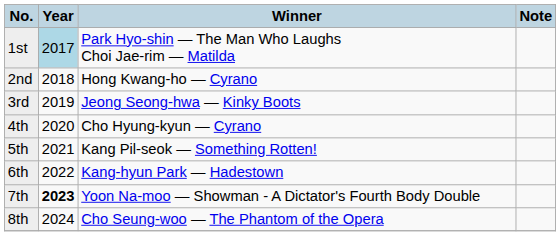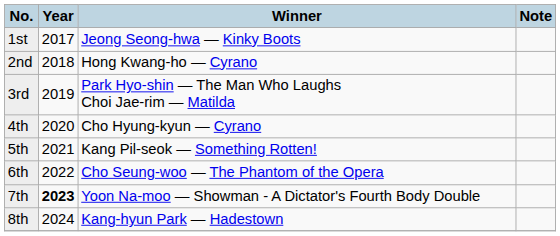 <table class="wikitable" style="width:600px">
 <tr>
 <th style="background:#BED5E1;">No.</th>
 <th style="background:#BED5E1;" width=30>Year</th>
 <th style="background:#BED5E1;">Winner</th>
 <th style="background:#BED5E1;" width=30>Note</th>
 </tr>
 <tr>
 <td style="background:#eeeeee">1st</td>
-<td style="background: lightblue;">2017</td>
-<td><a href='#'>Park Hyo-shin</a> — The Man Who Laughs<br>Choi Jae-rim — <a href='#'>Matilda</a></td>
+<td>2017</td>
+<td><a href='#'>Jeong Seong-hwa</a> — <a href='#'>Kinky Boots</a></td>
 <td></td>
 </tr>
 <tr>
 <td style="background:#eeeeee">2nd</td>
 <td>2018</td>
 <td>Hong Kwang-ho — <a href='#'>Cyrano</a></td>
 <td></td>
 </tr>
 <tr>
 <td style="background:#eeeeee">3rd</td>
 <td>2019</td>
-<td><a href='#'>Jeong Seong-hwa</a> — <a href='#'>Kinky Boots</a></td>
+<td><a href='#'>Park Hyo-shin</a> — The Man Who Laughs<br>Choi Jae-rim — <a href='#'>Matilda</a></td>
 <td></td>
 </tr>
 <tr>
 <td style="background:#eeeeee">4th</td>
 <td>2020</td>
 <td>Cho Hyung-kyun — <a href='#'>Cyrano</a></td>
 <td></td>
 </tr>
 <tr>
 <td style="background:#eeeeee">5th</td>
 <td>2021</td>
 <td>Kang Pil-seok — <a href='#'>Something Rotten!</a></td>
 <td></td>
 </tr>
 <tr>
 <td style="background:#eeeeee">6th</td>
 <td>2022</td>
-<td><a href='#'>Kang-hyun Park</a> — <a href='#'>Hadestown</a></td>
+<td><a href='#'>Cho Seung-woo</a> — <a href='#'>The Phantom of the Opera</a></td>
 <td></td>
 </tr>
 <tr>
 <td style="background:#eeeeee">7th</td>
 <td><strong>2023</strong></td>
 <td><a href='#'>Yoon Na-moo</a> — Showman - A Dictator's Fourth Body Double</td>
 <td></td>
 </tr>
 <tr>
 <td style="background:#eeeeee">8th</td>
 <td>2024</td>
-<td><a href='#'>Cho Seung-woo</a> — <a href='#'>The Phantom of the Opera</a></td>
+<td><a href='#'>Kang-hyun Park</a> — <a href='#'>Hadestown</a></td>
 <td></td>
 </tr>
 <tr>
 </tr>
 </table>
